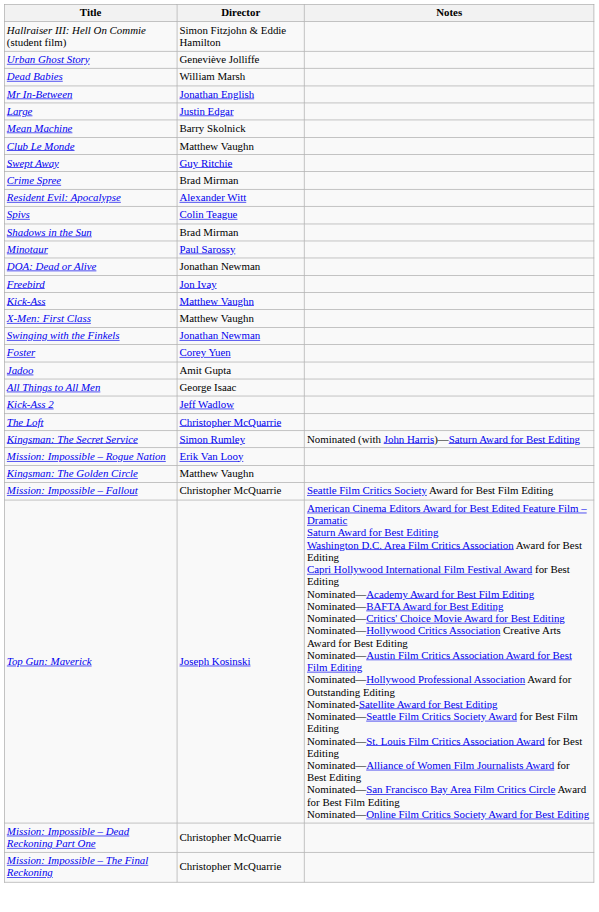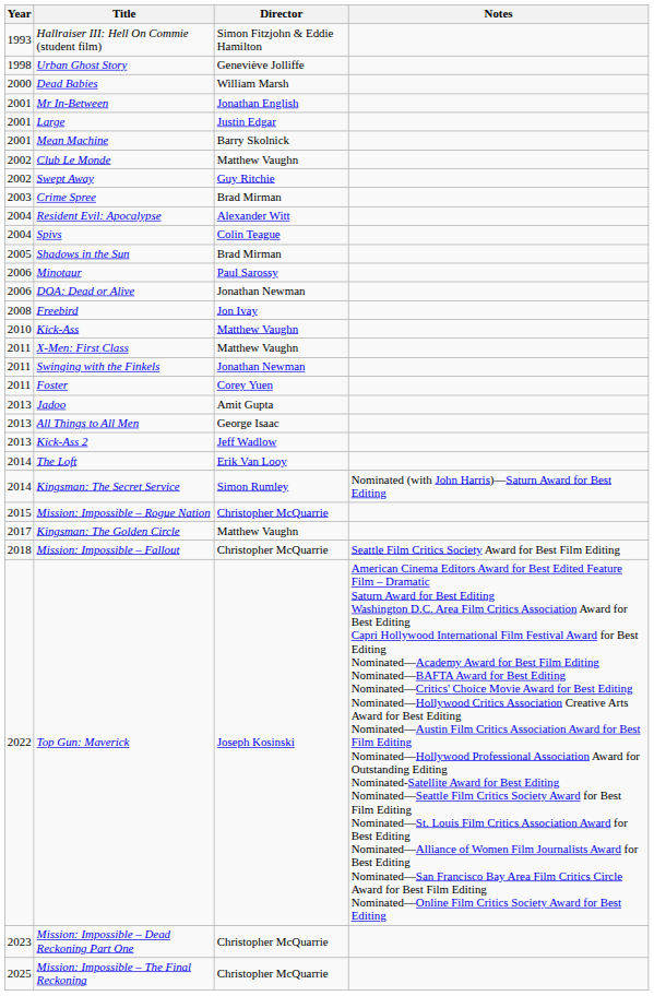 <table class="wikitable sortable">
 <tr>
+<th>Year</th>
 <th>Title</th>
 <th>Director</th>
 <th>Notes</th>
 </tr>
 <tr>
+<td>1993</td>
 <td><em>Hallraiser III: Hell On Commie</em> (student film)</td>
 <td>Simon Fitzjohn & Eddie Hamilton</td>
 <td></td>
 </tr>
 <tr>
+<td>1998</td>
 <td><em><a href='#'>Urban Ghost Story</a></em></td>
 <td>Geneviève Jolliffe</td>
 <td></td>
 </tr>
 <tr>
+<td>2000</td>
 <td><em><a href='#'>Dead Babies</a></em></td>
 <td>William Marsh</td>
 <td></td>
 </tr>
 <tr>
+<td>2001</td>
 <td><em><a href='#'>Mr In-Between</a></em></td>
 <td><a href='#'>Jonathan English</a></td>
 <td></td>
 </tr>
 <tr>
+<td>2001</td>
 <td><em><a href='#'>Large</a></em></td>
 <td><a href='#'>Justin Edgar</a></td>
 <td></td>
 </tr>
 <tr>
+<td>2001</td>
 <td><em><a href='#'>Mean Machine</a></em></td>
 <td>Barry Skolnick</td>
 <td></td>
 </tr>
 <tr>
+<td>2002</td>
 <td><em><a href='#'>Club Le Monde</a></em></td>
 <td>Matthew Vaughn</td>
 <td></td>
 </tr>
 <tr>
+<td>2002</td>
 <td><em><a href='#'>Swept Away</a></em></td>
 <td><a href='#'>Guy Ritchie</a></td>
 <td></td>
 </tr>
 <tr>
+<td>2003</td>
 <td><em><a href='#'>Crime Spree</a></em></td>
 <td>Brad Mirman</td>
 <td></td>
 </tr>
 <tr>
+<td>2004</td>
 <td><em><a href='#'>Resident Evil: Apocalypse</a></em></td>
 <td><a href='#'>Alexander Witt</a></td>
 <td></td>
 </tr>
 <tr>
+<td>2004</td>
 <td><em><a href='#'>Spivs</a></em></td>
 <td><a href='#'>Colin Teague</a></td>
 <td></td>
 </tr>
 <tr>
+<td>2005</td>
 <td><em><a href='#'>Shadows in the Sun</a></em></td>
 <td>Brad Mirman</td>
 <td></td>
 </tr>
 <tr>
+<td>2006</td>
 <td><em><a href='#'>Minotaur</a></em></td>
 <td><a href='#'>Paul Sarossy</a></td>
 <td></td>
 </tr>
 <tr>
+<td>2006</td>
 <td><em><a href='#'>DOA: Dead or Alive</a></em></td>
 <td>Jonathan Newman</td>
 <td></td>
 </tr>
 <tr>
+<td>2008</td>
 <td><em><a href='#'>Freebird</a></em></td>
 <td><a href='#'>Jon Ivay</a></td>
 <td></td>
 </tr>
 <tr>
+<td>2010</td>
 <td><em><a href='#'>Kick-Ass</a></em></td>
 <td><a href='#'>Matthew Vaughn</a></td>
 <td></td>
 </tr>
 <tr>
+<td>2011</td>
 <td><em><a href='#'>X-Men: First Class</a></em></td>
 <td>Matthew Vaughn</td>
 <td></td>
 </tr>
 <tr>
+<td>2011</td>
 <td><em><a href='#'>Swinging with the Finkels</a></em></td>
 <td><a href='#'>Jonathan Newman</a></td>
 <td></td>
 </tr>
 <tr>
+<td>2011</td>
 <td><em><a href='#'>Foster</a></em></td>
 <td><a href='#'>Corey Yuen</a></td>
 <td></td>
 </tr>
 <tr>
+<td>2013</td>
 <td><em><a href='#'>Jadoo</a></em></td>
 <td>Amit Gupta</td>
 <td></td>
 </tr>
 <tr>
+<td>2013</td>
 <td><em><a href='#'>All Things to All Men</a></em></td>
 <td>George Isaac</td>
 <td></td>
 </tr>
 <tr>
+<td>2013</td>
 <td><em><a href='#'>Kick-Ass 2</a></em></td>
 <td><a href='#'>Jeff Wadlow</a></td>
 <td></td>
 </tr>
 <tr>
+<td>2014</td>
 <td><em><a href='#'>The Loft</a></em></td>
-<td><a href='#'>Christopher McQuarrie</a></td>
+<td><a href='#'>Erik Van Looy</a></td>
 <td></td>
 </tr>
 <tr>
+<td>2014</td>
 <td><em><a href='#'>Kingsman: The Secret Service</a></em></td>
 <td><a href='#'>Simon Rumley</a></td>
 <td>Nominated (with <a href='#'>John Harris</a>)—<a href='#'>Saturn Award for Best Editing</a></td>
 </tr>
 <tr>
+<td>2015</td>
 <td><em><a href='#'>Mission: Impossible – Rogue Nation</a></em></td>
-<td><a href='#'>Erik Van Looy</a></td>
+<td><a href='#'>Christopher McQuarrie</a></td>
 <td></td>
 </tr>
 <tr>
+<td>2017</td>
 <td><em><a href='#'>Kingsman: The Golden Circle</a></em></td>
 <td>Matthew Vaughn</td>
 <td></td>
 </tr>
 <tr>
+<td>2018</td>
 <td><em><a href='#'>Mission: Impossible – Fallout</a></em></td>
 <td>Christopher McQuarrie</td>
 <td><a href='#'>Seattle Film Critics Society</a> Award for Best Film Editing</td>
 </tr>
 <tr>
+<td>2022</td>
 <td><em><a href='#'>Top Gun: Maverick</a></em></td>
 <td><a href='#'>Joseph Kosinski</a></td>
 <td><a href='#'>American Cinema Editors Award for Best Edited Feature Film – Dramatic</a><br><a href='#'>Saturn Award for Best Editing</a><br><a href='#'>Washington D.C. Area Film Critics Association</a> Award for Best Editing<br><a href='#'>Capri Hollywood International Film Festival Award</a> for Best Editing<br>Nominated—<a href='#'>Academy Award for Best Film Editing</a><br>Nominated—<a href='#'>BAFTA Award for Best Editing</a><br>Nominated—<a href='#'>Critics' Choice Movie Award for Best Editing</a><br>Nominated—<a href='#'>Hollywood Critics Association</a> Creative Arts Award for Best Editing<br>Nominated—<a href='#'>Austin Film Critics Association Award for Best Film Editing</a><br>Nominated—<a href='#'>Hollywood Professional Association</a> Award for Outstanding Editing<br>Nominated-<a href='#'>Satellite Award for Best Editing</a><br>Nominated—<a href='#'>Seattle Film Critics Society Award</a> for Best Film Editing<br>Nominated—<a href='#'>St. Louis Film Critics Association Award</a> for Best Editing<br>Nominated—<a href='#'>Alliance of Women Film Journalists Award</a> for Best Editing<br>Nominated—<a href='#'>San Francisco Bay Area Film Critics Circle</a> Award for Best Film Editing<br>Nominated—<a href='#'>Online Film Critics Society Award for Best Editing</a></td>
 </tr>
 <tr>
+<td>2023</td>
 <td><em><a href='#'>Mission: Impossible – Dead Reckoning Part One</a></em></td>
 <td>Christopher McQuarrie</td>
 <td></td>
 </tr>
 <tr>
+<td>2025</td>
 <td><em><a href='#'>Mission: Impossible – The Final Reckoning</a></em></td>
 <td>Christopher McQuarrie</td>
 <td></td>
 </tr>
 </table>
